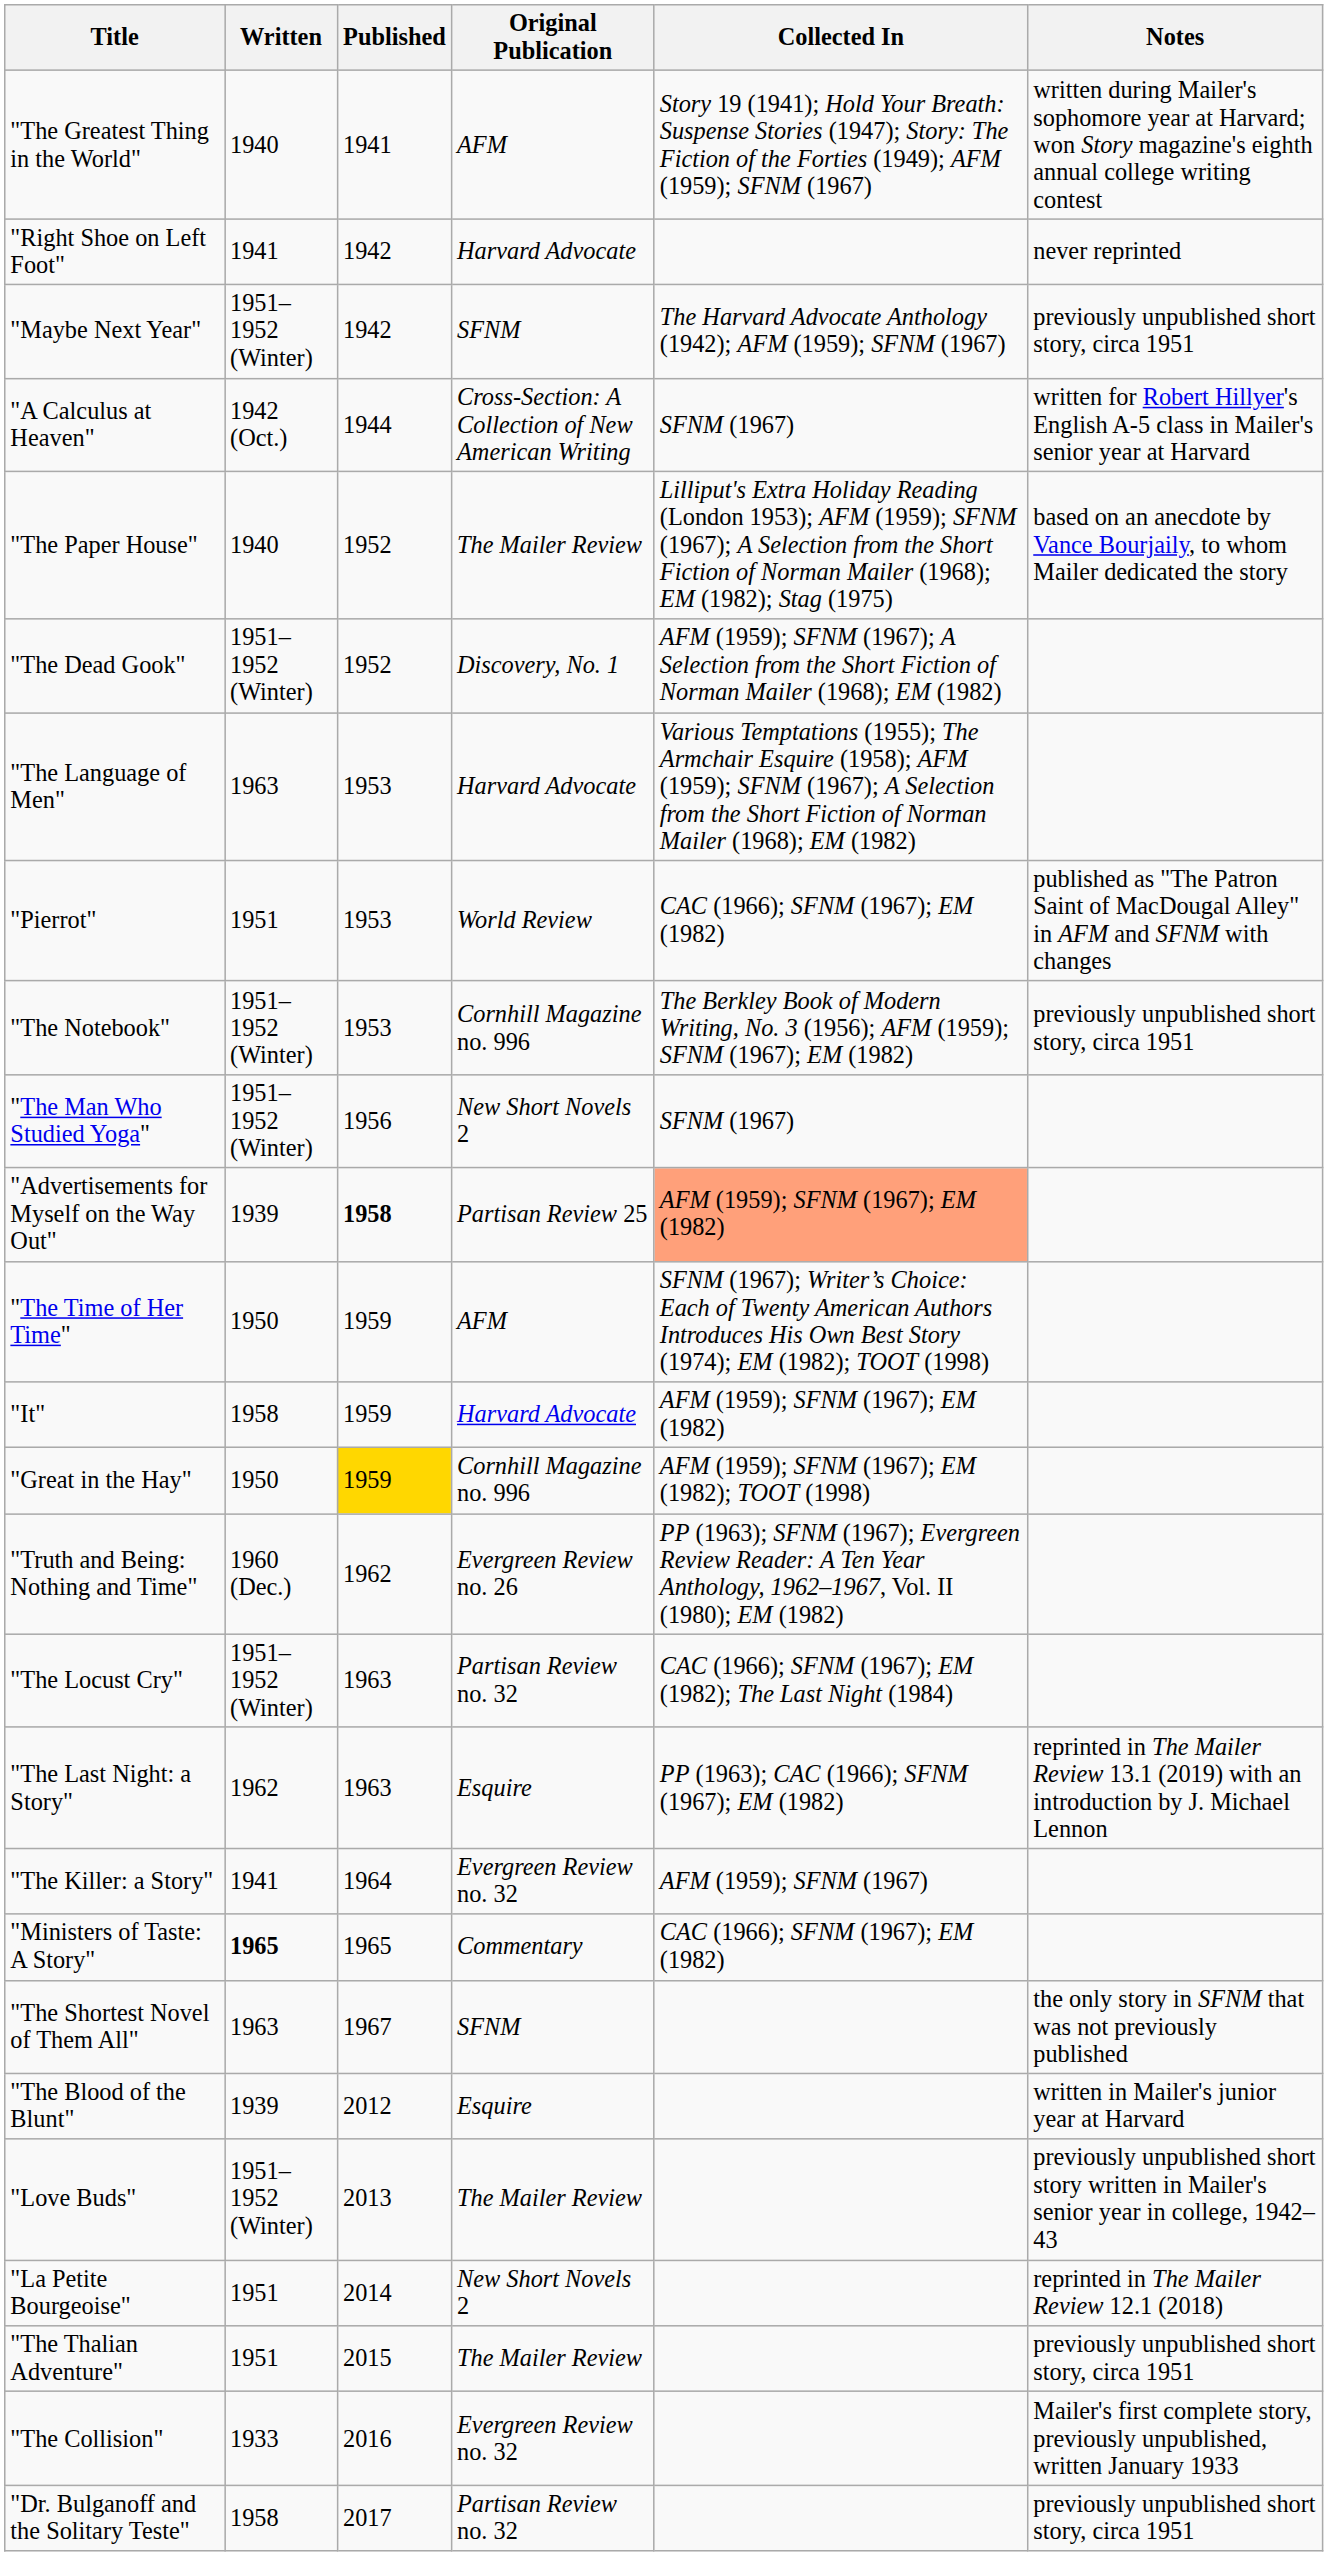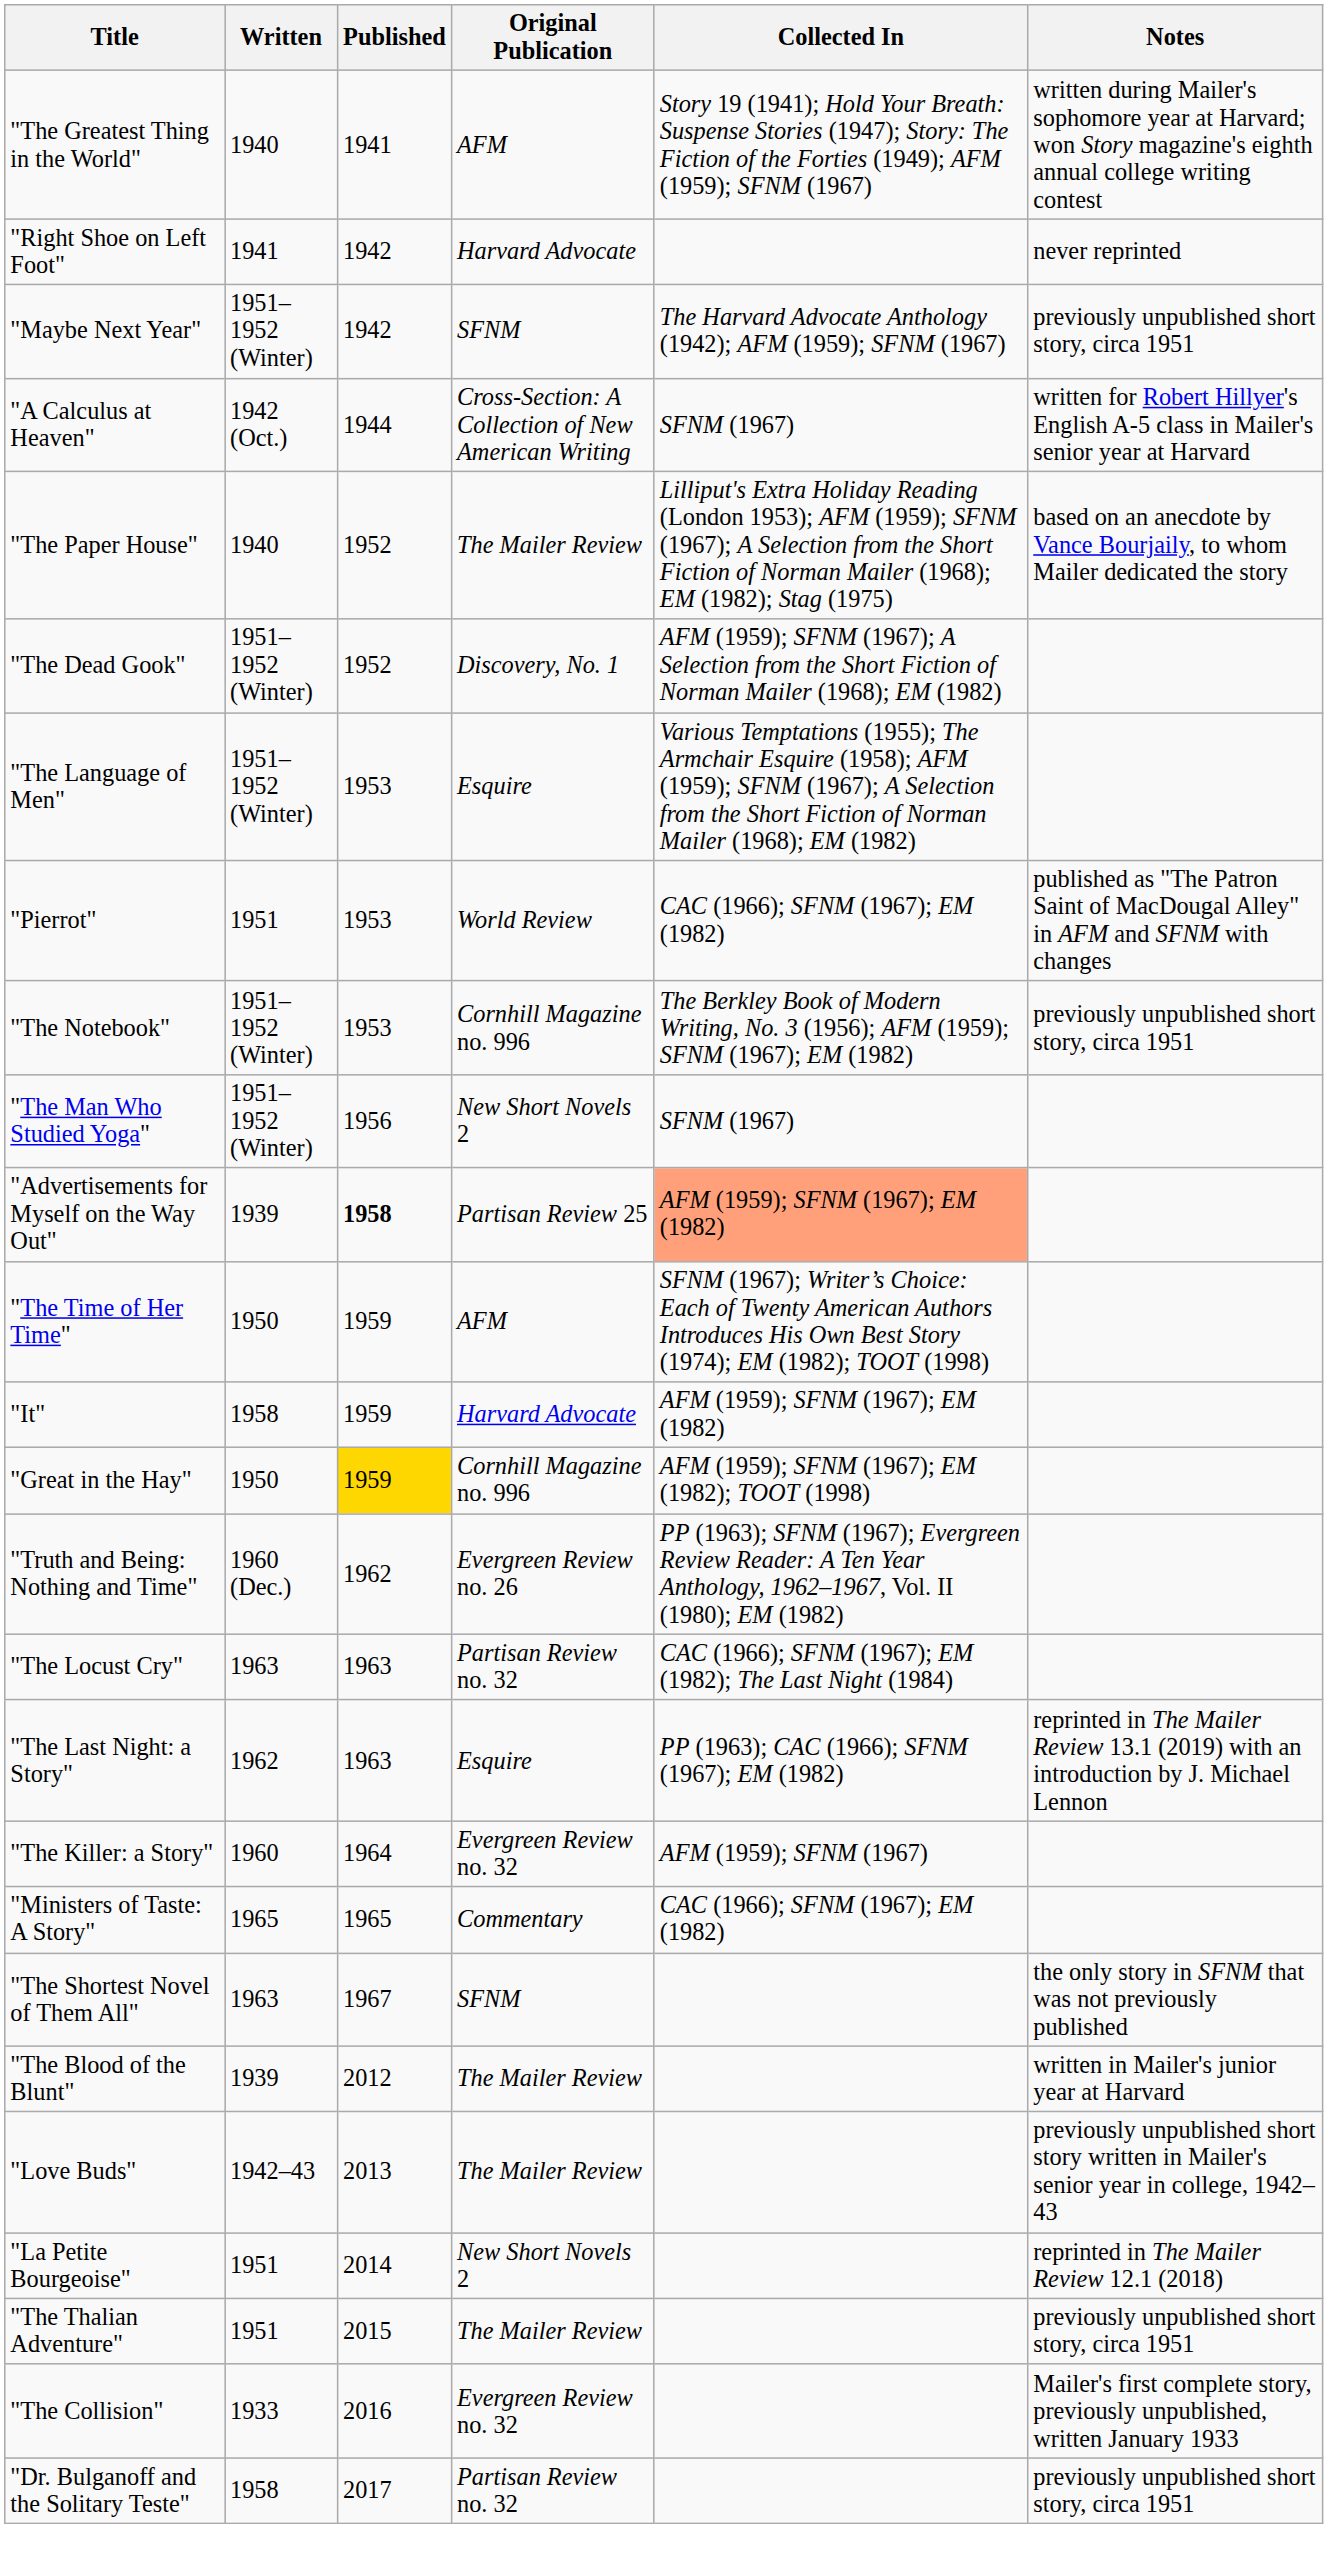 <table class="wikitable sortable" border="1">
 <tr>
 <th>Title</th>
 <th>Written</th>
 <th>Published</th>
 <th>Original Publication</th>
 <th>Collected In</th>
 <th>Notes</th>
 </tr>
 <tr>
 <td>"The Greatest Thing in the World"</td>
 <td>1940</td>
 <td>1941</td>
 <td><em>AFM</em></td>
 <td><em>Story</em> 19 (1941); <em>Hold Your Breath: Suspense Stories</em> (1947); <em>Story: The Fiction of the Forties</em> (1949); <em>AFM</em> (1959); <em>SFNM</em> (1967)</td>
 <td>written during Mailer's sophomore year at Harvard; won <em>Story</em> magazine's eighth annual college writing contest</td>
 </tr>
 <tr>
 <td>"Right Shoe on Left Foot"</td>
 <td>1941</td>
 <td>1942</td>
 <td><em>Harvard Advocate</em></td>
 <td></td>
 <td>never reprinted</td>
 </tr>
 <tr>
 <td>"Maybe Next Year"</td>
 <td>1951–1952 (Winter)</td>
 <td>1942</td>
 <td><em>SFNM</em></td>
 <td><em>The Harvard Advocate Anthology</em> (1942); <em>AFM</em> (1959); <em>SFNM</em> (1967)</td>
 <td>previously unpublished short story, circa 1951</td>
 </tr>
 <tr>
 <td>"A Calculus at Heaven"</td>
 <td>1942 (Oct.)</td>
 <td>1944</td>
 <td><em>Cross-Section: A Collection of New American Writing</em></td>
 <td><em>SFNM</em> (1967)</td>
 <td>written for <a href='#'>Robert Hillyer</a>'s English A-5 class in Mailer's senior year at Harvard</td>
 </tr>
 <tr>
 <td>"The Paper House"</td>
 <td>1940</td>
 <td>1952</td>
 <td><em>The Mailer Review</em></td>
 <td><em>Lilliput's Extra Holiday Reading</em> (London 1953); <em>AFM</em> (1959); <em>SFNM</em> (1967); <em>A Selection from the Short Fiction of Norman Mailer</em> (1968); <em>EM</em> (1982); <em>Stag</em> (1975)</td>
 <td>based on an anecdote by <a href='#'>Vance Bourjaily</a>, to whom Mailer dedicated the story</td>
 </tr>
 <tr>
 <td>"The Dead Gook"</td>
 <td>1951–1952 (Winter)</td>
 <td>1952</td>
 <td><em>Discovery, No. 1</em></td>
 <td><em>AFM</em> (1959); <em>SFNM</em> (1967); <em>A Selection from the Short Fiction of Norman Mailer</em> (1968); <em>EM</em> (1982)</td>
 <td></td>
 </tr>
 <tr>
 <td>"The Language of Men"</td>
-<td>1963</td>
+<td>1951–1952 (Winter)</td>
 <td>1953</td>
-<td><em>Harvard Advocate</em></td>
+<td><em>Esquire</em></td>
 <td><em>Various Temptations</em> (1955); <em>The Armchair Esquire</em> (1958); <em>AFM</em> (1959); <em>SFNM</em> (1967); <em>A Selection from the Short Fiction of Norman Mailer</em> (1968); <em>EM</em> (1982)</td>
 <td></td>
 </tr>
 <tr>
 <td>"Pierrot"</td>
 <td>1951</td>
 <td>1953</td>
 <td><em>World Review</em></td>
 <td><em>CAC</em> (1966); <em>SFNM</em> (1967); <em>EM</em> (1982)</td>
 <td>published as "The Patron Saint of MacDougal Alley" in <em>AFM</em> and <em>SFNM</em> with changes</td>
 </tr>
 <tr>
 <td>"The Notebook"</td>
 <td>1951–1952 (Winter)</td>
 <td>1953</td>
 <td><em>Cornhill Magazine</em> no. 996</td>
 <td><em>The Berkley Book of Modern Writing, No. 3</em> (1956); <em>AFM</em> (1959); <em>SFNM</em> (1967); <em>EM</em> (1982)</td>
 <td>previously unpublished short story, circa 1951</td>
 </tr>
 <tr>
 <td>"<a href='#'>The Man Who Studied Yoga</a>"</td>
 <td>1951–1952 (Winter)</td>
 <td>1956</td>
 <td><em>New Short Novels</em> 2</td>
 <td><em>SFNM</em> (1967)</td>
 <td></td>
 </tr>
 <tr>
 <td>"Advertisements for Myself on the Way Out"</td>
 <td>1939</td>
 <td><strong>1958</strong></td>
 <td><em>Partisan Review</em> 25</td>
 <td style="background: lightsalmon;"><em>AFM</em> (1959); <em>SFNM</em> (1967); <em>EM</em> (1982)</td>
 <td></td>
 </tr>
 <tr>
 <td>"<a href='#'>The Time of Her Time</a>"</td>
 <td>1950</td>
 <td>1959</td>
 <td><em>AFM</em></td>
 <td><em>SFNM</em> (1967); <em>Writer’s Choice: Each of Twenty American Authors Introduces His Own Best Story</em> (1974); <em>EM</em> (1982); <em>TOOT</em> (1998)</td>
 <td></td>
 </tr>
 <tr>
 <td>"It"</td>
 <td>1958</td>
 <td>1959</td>
 <td><em><a href='#'>Harvard Advocate</a></em></td>
 <td><em>AFM</em> (1959); <em>SFNM</em> (1967); <em>EM</em> (1982)</td>
 <td></td>
 </tr>
 <tr>
 <td>"Great in the Hay"</td>
 <td>1950</td>
 <td style="background: gold;">1959</td>
 <td><em>Cornhill Magazine</em> no. 996</td>
 <td><em>AFM</em> (1959); <em>SFNM</em> (1967); <em>EM</em> (1982); <em>TOOT</em> (1998)</td>
 <td></td>
 </tr>
 <tr>
 <td>"Truth and Being: Nothing and Time"</td>
 <td>1960 (Dec.)</td>
 <td>1962</td>
 <td><em>Evergreen Review</em> no. 26</td>
 <td><em>PP</em> (1963); <em>SFNM</em> (1967); <em>Evergreen Review Reader: A Ten Year Anthology, 1962–1967</em>, Vol. II (1980); <em>EM</em> (1982)</td>
 <td></td>
 </tr>
 <tr>
 <td>"The Locust Cry"</td>
-<td>1951–1952 (Winter)</td>
+<td>1963</td>
 <td>1963</td>
 <td><em>Partisan Review</em> no. 32</td>
 <td><em>CAC</em> (1966); <em>SFNM</em> (1967); <em>EM</em> (1982); <em>The Last Night</em> (1984)</td>
 <td></td>
 </tr>
 <tr>
 <td>"The Last Night: a Story"</td>
 <td>1962</td>
 <td>1963</td>
 <td><em>Esquire</em></td>
 <td><em>PP</em> (1963); <em>CAC</em> (1966); <em>SFNM</em> (1967); <em>EM</em> (1982)</td>
 <td>reprinted in <em>The Mailer Review</em> 13.1 (2019) with an introduction by J. Michael Lennon</td>
 </tr>
 <tr>
 <td>"The Killer: a Story"</td>
-<td>1941</td>
+<td>1960</td>
 <td>1964</td>
 <td><em>Evergreen Review</em> no. 32</td>
 <td><em>AFM</em> (1959); <em>SFNM</em> (1967)</td>
 <td></td>
 </tr>
 <tr>
 <td>"Ministers of Taste: A Story"</td>
-<td><strong>1965</strong></td>
+<td>1965</td>
 <td>1965</td>
 <td><em>Commentary</em></td>
 <td><em>CAC</em> (1966); <em>SFNM</em> (1967); <em>EM</em> (1982)</td>
 <td></td>
 </tr>
 <tr>
 <td>"The Shortest Novel of Them All"</td>
 <td>1963</td>
 <td>1967</td>
 <td><em>SFNM</em></td>
 <td></td>
 <td>the only story in <em>SFNM</em> that was not previously published</td>
 </tr>
 <tr>
 <td>"The Blood of the Blunt"</td>
 <td>1939</td>
 <td>2012</td>
-<td><em>Esquire</em></td>
+<td><em>The Mailer Review</em></td>
 <td></td>
 <td>written in Mailer's junior year at Harvard</td>
 </tr>
 <tr>
 <td>"Love Buds"</td>
-<td>1951–1952 (Winter)</td>
+<td>1942–43</td>
 <td>2013</td>
 <td><em>The Mailer Review</em></td>
 <td></td>
 <td>previously unpublished short story written in Mailer's senior year in college, 1942–43</td>
 </tr>
 <tr>
 <td>"La Petite Bourgeoise"</td>
 <td>1951</td>
 <td>2014</td>
 <td><em>New Short Novels</em> 2</td>
 <td></td>
 <td>reprinted in <em>The Mailer Review</em> 12.1 (2018)</td>
 </tr>
 <tr>
 <td>"The Thalian Adventure"</td>
 <td>1951</td>
 <td>2015</td>
 <td><em>The Mailer Review</em></td>
 <td></td>
 <td>previously unpublished short story, circa 1951</td>
 </tr>
 <tr>
 <td>"The Collision"</td>
 <td>1933</td>
 <td>2016</td>
 <td><em>Evergreen Review</em> no. 32</td>
 <td></td>
 <td>Mailer's first complete story, previously unpublished, written January 1933</td>
 </tr>
 <tr>
 <td>"Dr. Bulganoff and the Solitary Teste"</td>
 <td>1958</td>
 <td>2017</td>
 <td><em>Partisan Review</em> no. 32</td>
 <td></td>
 <td>previously unpublished short story, circa 1951</td>
 </tr>
 </table>
